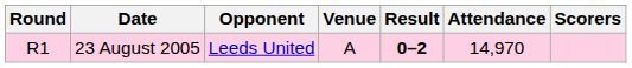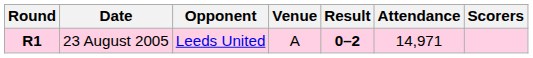 <table class= "wikitable " style="font-size:100%; text-align:center">
 <tr>
 <th>Round</th>
 <th>Date</th>
 <th>Opponent</th>
 <th>Venue</th>
 <th>Result</th>
 <th>Attendance</th>
 <th>Scorers</th>
 </tr>
 <tr bgcolor="#ffd0e3">
-<td>R1</td>
+<td><strong>R1</strong></td>
 <td>23 August 2005</td>
 <td><a href='#'>Leeds United</a></td>
 <td>A</td>
 <td><strong>0–2</strong></td>
-<td>14,970</td>
+<td>14,971</td>
 <td></td>
 </tr>
 </table>
